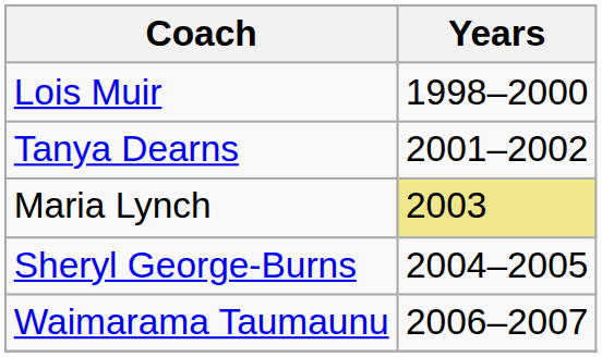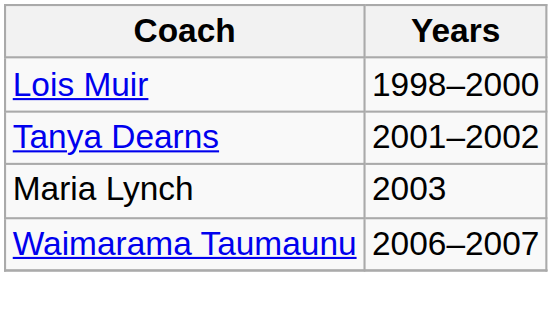 <table class="wikitable collapsible">
 <tr>
 <th>Coach</th>
 <th>Years</th>
 </tr>
 <tr>
 <td><a href='#'>Lois Muir</a></td>
 <td>1998–2000</td>
 </tr>
 <tr>
 <td><a href='#'>Tanya Dearns</a></td>
 <td>2001–2002</td>
 </tr>
 <tr>
 <td>Maria Lynch</td>
-<td style="background: khaki;">2003</td>
-</tr>
-<tr>
-<td><a href='#'>Sheryl George-Burns</a></td>
-<td>2004–2005</td>
+<td>2003</td>
 </tr>
 <tr>
 <td><a href='#'>Waimarama Taumaunu</a></td>
 <td>2006–2007</td>
 </tr>
 <tr>
 </tr>
 </table>
